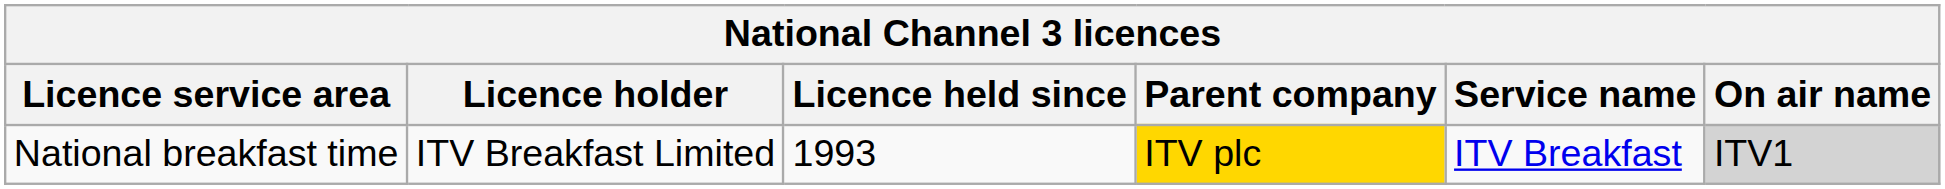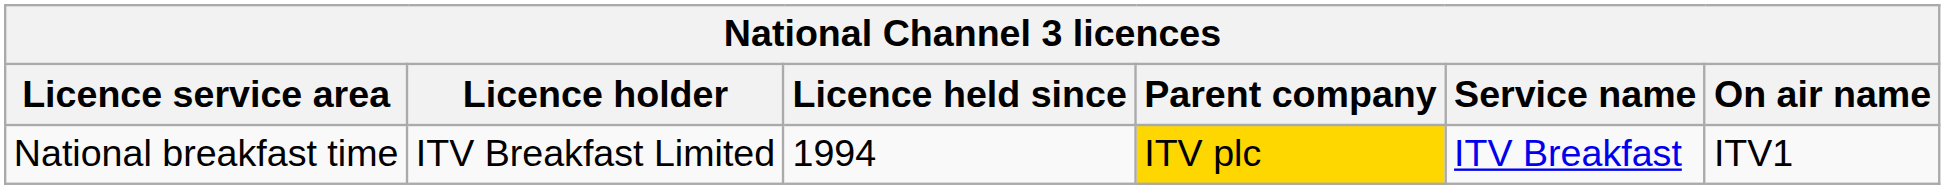 <table class="wikitable">
 <tr>
 <th colspan="6">National Channel 3 licences</th>
 </tr>
 <tr>
 <th>Licence service area</th>
 <th>Licence holder</th>
 <th>Licence held since</th>
 <th>Parent company</th>
 <th>Service name</th>
 <th>On air name</th>
 </tr>
 <tr>
 <td>National breakfast time</td>
 <td>ITV Breakfast Limited</td>
-<td>1993</td>
+<td>1994</td>
 <td style="background: gold;">ITV plc</td>
 <td><a href='#'>ITV Breakfast</a></td>
-<td style="background: lightgrey;">ITV1</td>
+<td>ITV1</td>
 </tr>
 </table>
